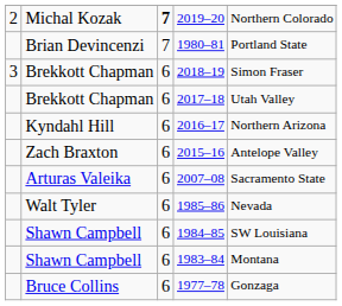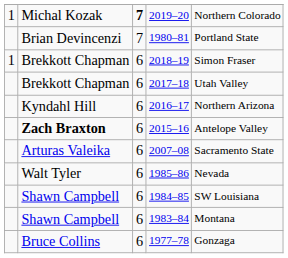 <table class="wikitable">
 <tr>
 </tr>
 <tr>
-<td>2</td>
+<td>1</td>
 <td>Michal Kozak</td>
 <td><strong>7</strong></td>
 <td style="font-size:80%;"><a href='#'>2019–20</a></td>
 <td style="font-size:80%;">Northern Colorado</td>
 </tr>
 <tr>
 <td></td>
 <td>Brian Devincenzi</td>
 <td>7</td>
 <td style="font-size:80%;"><a href='#'>1980–81</a></td>
 <td style="font-size:80%;">Portland State</td>
 </tr>
 <tr>
-<td>3</td>
+<td>1</td>
 <td>Brekkott Chapman</td>
 <td>6</td>
 <td style="font-size:80%;"><a href='#'>2018–19</a></td>
 <td style="font-size:80%;">Simon Fraser</td>
 </tr>
 <tr>
 <td></td>
 <td>Brekkott Chapman</td>
 <td>6</td>
 <td style="font-size:80%;"><a href='#'>2017–18</a></td>
 <td style="font-size:80%;">Utah Valley</td>
 </tr>
 <tr>
 <td></td>
 <td>Kyndahl Hill</td>
 <td>6</td>
 <td style="font-size:80%;"><a href='#'>2016–17</a></td>
 <td style="font-size:80%;">Northern Arizona</td>
 </tr>
 <tr>
 <td></td>
-<td>Zach Braxton</td>
+<td><strong>Zach Braxton</strong></td>
 <td>6</td>
 <td style="font-size:80%;"><a href='#'>2015–16</a></td>
 <td style="font-size:80%;">Antelope Valley</td>
 </tr>
 <tr>
 <td></td>
 <td><a href='#'>Arturas Valeika</a></td>
 <td>6</td>
 <td style="font-size:80%;"><a href='#'>2007–08</a></td>
 <td style="font-size:80%;">Sacramento State</td>
 </tr>
 <tr>
 <td></td>
 <td>Walt Tyler</td>
 <td>6</td>
 <td style="font-size:80%;"><a href='#'>1985–86</a></td>
 <td style="font-size:80%;">Nevada</td>
 </tr>
 <tr>
 <td></td>
 <td><a href='#'>Shawn Campbell</a></td>
 <td>6</td>
 <td style="font-size:80%;"><a href='#'>1984–85</a></td>
 <td style="font-size:80%;">SW Louisiana</td>
 </tr>
 <tr>
 <td></td>
 <td><a href='#'>Shawn Campbell</a></td>
 <td>6</td>
 <td style="font-size:80%;"><a href='#'>1983–84</a></td>
 <td style="font-size:80%;">Montana</td>
 </tr>
 <tr>
 <td></td>
 <td><a href='#'>Bruce Collins</a></td>
 <td>6</td>
 <td style="font-size:80%;"><a href='#'>1977–78</a></td>
 <td style="font-size:80%;">Gonzaga</td>
 </tr>
 </table>
